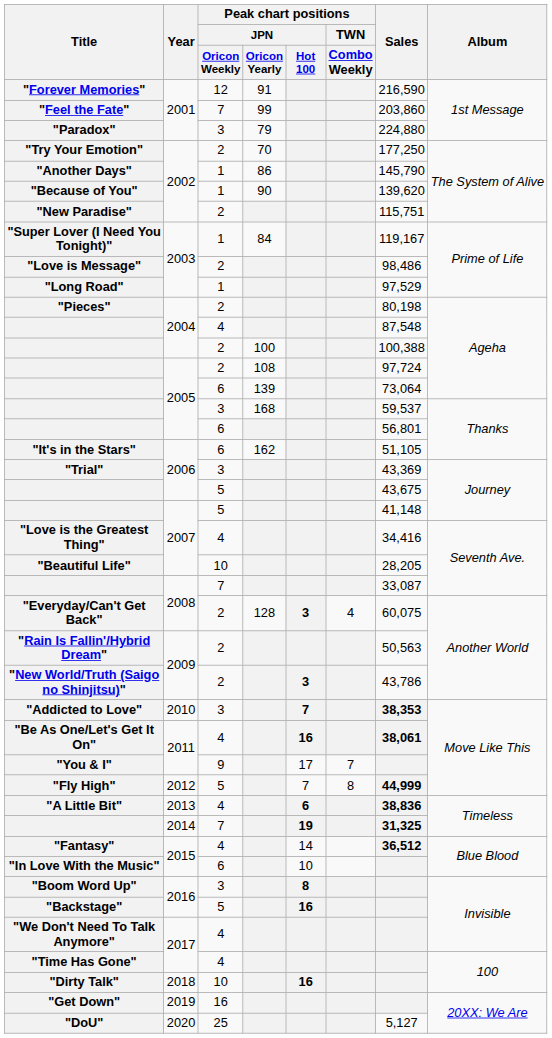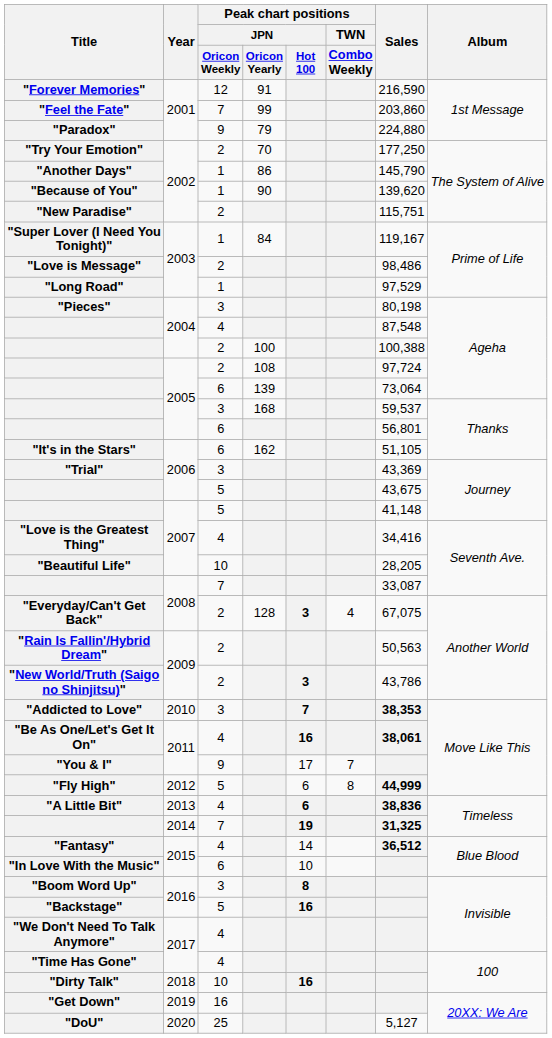 <table class="wikitable plainrowheaders" style="text-align:center;">
 <tr>
 <th scope="col" rowspan="3" style="width:12em;">Title</th>
 <th scope="col" rowspan="3">Year</th>
 <th scope="col" colspan="4">Peak chart positions</th>
 <th scope="col" rowspan="3">Sales</th>
 <th scope="col" rowspan="3">Album</th>
 </tr>
 <tr>
 <th scope="col" style="width:3em;font-size:90%;" colspan="3">JPN</th>
 <th>TWN</th>
 </tr>
 <tr>
 <th scope="col" style="width:3em;font-size:90%;"><a href='#'>Oricon</a> Weekly<br></th>
 <th scope="col" style="width:3em;font-size:90%;"><a href='#'>Oricon</a> Yearly</th>
 <th scope="col" style="width:3em;font-size:90%;"><a href='#'>Hot 100</a></th>
 <th><a href='#'>Combo</a><br>Weekly</th>
 </tr>
 <tr>
 <th scope="row">"<a href='#'>Forever Memories</a>"</th>
 <td rowspan="3">2001</td>
 <td>12</td>
 <td>91</td>
 <th scope="row"></th>
 <th></th>
 <td>216,590</td>
 <td rowspan="3"><em>1st Message</em></td>
 </tr>
 <tr>
 <th scope="row">"<a href='#'>Feel the Fate</a>"</th>
 <td>7</td>
 <td>99</td>
 <th scope="row"></th>
 <th></th>
 <td>203,860</td>
 </tr>
 <tr>
 <th scope="row">"Paradox"</th>
-<td>3</td>
+<td>9</td>
 <td>79</td>
 <th scope="row"></th>
 <th></th>
 <td>224,880</td>
 </tr>
 <tr>
 <th scope="row">"Try Your Emotion"</th>
 <td rowspan="4">2002</td>
 <td>2</td>
 <td>70</td>
 <th scope="row"></th>
 <th></th>
 <td>177,250</td>
 <td rowspan="4"><em>The System of Alive</em></td>
 </tr>
 <tr>
 <th scope="row">"Another Days"</th>
 <td>1</td>
 <td>86</td>
 <th scope="row"></th>
 <th></th>
 <td>145,790</td>
 </tr>
 <tr>
 <th scope="row">"Because of You"</th>
 <td>1</td>
 <td>90</td>
 <th scope="row"></th>
 <th></th>
 <td>139,620</td>
 </tr>
 <tr>
 <th scope="row">"New Paradise"</th>
 <td>2</td>
 <th scope="row"></th>
 <th scope="row"></th>
 <th></th>
 <td>115,751</td>
 </tr>
 <tr>
 <th scope="row">"Super Lover (I Need You Tonight)"</th>
 <td rowspan="3">2003</td>
 <td>1</td>
 <td>84</td>
 <th scope="row"></th>
 <th></th>
 <td>119,167</td>
 <td rowspan="3"><em>Prime of Life</em></td>
 </tr>
 <tr>
 <th scope="row">"Love is Message"</th>
 <td>2</td>
 <th scope="row"></th>
 <th scope="row"></th>
 <th></th>
 <td>98,486</td>
 </tr>
 <tr>
 <th scope="row">"Long Road"</th>
 <td>1</td>
 <th scope="row"></th>
 <th scope="row"></th>
 <th></th>
 <td>97,529</td>
 </tr>
 <tr>
 <th scope="row">"Pieces"</th>
 <td rowspan="3">2004</td>
-<td>2</td>
+<td>3</td>
 <th scope="row"></th>
 <th scope="row"></th>
 <th></th>
 <td>80,198</td>
 <td rowspan="5"><em>Ageha</em></td>
 </tr>
 <tr>
 <th scope="row"></th>
 <td>4</td>
 <th scope="row"></th>
 <th scope="row"></th>
 <th></th>
 <td>87,548</td>
 </tr>
 <tr>
 <th scope="row"></th>
 <td>2</td>
 <td>100</td>
 <th scope="row"></th>
 <th></th>
 <td>100,388</td>
 </tr>
 <tr>
 <th scope="row"></th>
 <td rowspan="4">2005</td>
 <td>2</td>
 <td>108</td>
 <th scope="row"></th>
 <th></th>
 <td>97,724</td>
 </tr>
 <tr>
 <th scope="row"></th>
 <td>6</td>
 <td>139</td>
 <th scope="row"></th>
 <th></th>
 <td>73,064</td>
 </tr>
 <tr>
 <th scope="row"></th>
 <td>3</td>
 <td>168</td>
 <th scope="row"></th>
 <th></th>
 <td>59,537</td>
 <td rowspan="3"><em>Thanks</em></td>
 </tr>
 <tr>
 <th scope="row"></th>
 <td>6</td>
 <th scope="row"></th>
 <th scope="row"></th>
 <th></th>
 <td>56,801</td>
 </tr>
 <tr>
 <th scope="row">"It's in the Stars"</th>
 <td rowspan="3">2006</td>
 <td>6</td>
 <td>162</td>
 <th scope="row"></th>
 <th></th>
 <td>51,105</td>
 </tr>
 <tr>
 <th scope="row">"Trial"</th>
 <td>3</td>
 <th scope="row"></th>
 <th scope="row"></th>
 <th></th>
 <td>43,369</td>
 <td rowspan="3"><em>Journey</em></td>
 </tr>
 <tr>
 <th scope="row"></th>
 <td>5</td>
 <th scope="row"></th>
 <th scope="row"></th>
 <th></th>
 <td>43,675</td>
 </tr>
 <tr>
 <th scope="row"></th>
 <td rowspan="3">2007</td>
 <td>5</td>
 <th scope="row"></th>
 <th scope="row"></th>
 <th></th>
 <td>41,148</td>
 </tr>
 <tr>
 <th scope="row">"Love is the Greatest Thing"</th>
 <td>4</td>
 <th scope="row"></th>
 <th scope="row"></th>
 <th></th>
 <td>34,416</td>
 <td rowspan="3"><em>Seventh Ave.</em></td>
 </tr>
 <tr>
 <th scope="row">"Beautiful Life"</th>
 <td>10</td>
 <th scope="row"></th>
 <th scope="row"></th>
 <th></th>
 <td>28,205</td>
 </tr>
 <tr>
 <th scope="row"></th>
 <td rowspan="2">2008</td>
 <td>7</td>
 <th scope="row"></th>
 <th scope="row"></th>
 <th></th>
 <td>33,087</td>
 </tr>
 <tr>
 <th scope="row">"Everyday/Can't Get Back"</th>
 <td>2</td>
 <td>128</td>
 <th scope="row">3</th>
 <td>4</td>
-<td>60,075</td>
+<td>67,075</td>
 <td rowspan="3"><em>Another World</em></td>
 </tr>
 <tr>
 <th scope="row">"<a href='#'>Rain Is Fallin'/Hybrid Dream</a>"<br></th>
 <td rowspan="2">2009</td>
 <td>2</td>
 <th scope="row"></th>
 <th scope="row"></th>
 <th></th>
 <td>50,563</td>
 </tr>
 <tr>
 <th scope="row">"<a href='#'>New World/Truth (Saigo no Shinjitsu)</a>"</th>
 <td>2</td>
 <th scope="row"></th>
 <th scope="row">3</th>
 <th></th>
 <td>43,786</td>
 </tr>
 <tr>
 <th scope="row">"Addicted to Love"</th>
 <td>2010</td>
 <td>3</td>
 <th scope="row"></th>
 <th scope="row">7</th>
 <th></th>
 <th scope="row">38,353</th>
 <td rowspan="4"><em>Move Like This</em></td>
 </tr>
 <tr>
 <th scope="row">"Be As One/Let's Get It On"</th>
 <td rowspan="2">2011</td>
 <td>4</td>
 <th scope="row"></th>
 <th scope="row">16</th>
 <th></th>
 <th scope="row">38,061</th>
 </tr>
 <tr>
 <th scope="row">"You & I"</th>
 <td>9</td>
 <th scope="row"></th>
 <td>17</td>
 <td>7</td>
 <th scope="row"></th>
 </tr>
 <tr>
 <th scope="row">"Fly High"</th>
 <td>2012</td>
 <td>5</td>
 <th scope="row"></th>
-<td>7</td>
+<td>6</td>
 <td>8</td>
 <th scope="row">44,999</th>
 </tr>
 <tr>
 <th scope="row">"A Little Bit"</th>
 <td>2013</td>
 <td>4</td>
 <th scope="row"></th>
 <th scope="row">6</th>
 <th></th>
 <th scope="row">38,836</th>
 <td rowspan="2"><em>Timeless</em></td>
 </tr>
 <tr>
 <th scope="row"></th>
 <td>2014</td>
 <td>7</td>
 <th scope="row"></th>
 <th scope="row">19</th>
 <th></th>
 <th scope="row">31,325</th>
 </tr>
 <tr>
 <th scope="row">"Fantasy"</th>
 <td rowspan="2">2015</td>
 <td>4</td>
 <th scope="row"></th>
 <td>14</td>
 <td></td>
 <th scope="row">36,512</th>
 <td rowspan="2"><em>Blue Blood</em></td>
 </tr>
 <tr>
 <th scope="row">"In Love With the Music"</th>
 <td>6</td>
 <th scope="row"></th>
 <td>10</td>
 <td></td>
 <th scope="row"></th>
 </tr>
 <tr>
 <th scope="row">"Boom Word Up"</th>
 <td rowspan="2">2016</td>
 <td>3</td>
 <th scope="row"></th>
 <th scope="row">8</th>
 <th></th>
 <th scope="row"></th>
 <td rowspan="3"><em>Invisible</em></td>
 </tr>
 <tr>
 <th scope="row">"Backstage"</th>
 <td>5</td>
 <th scope="row"></th>
 <th scope="row">16</th>
 <th></th>
 <th scope="row"></th>
 </tr>
 <tr>
 <th scope="row">"We Don't Need To Talk Anymore"</th>
 <td rowspan="2">2017</td>
 <td>4</td>
 <th scope="row"></th>
 <th scope="row"></th>
 <th></th>
 <th scope="row"></th>
 </tr>
 <tr>
 <th scope="row">"Time Has Gone"</th>
 <td>4</td>
 <th scope="row"></th>
 <th scope="row"></th>
 <th></th>
 <th scope="row"></th>
 <td rowspan="2"><em>100</em></td>
 </tr>
 <tr>
 <th scope="row">"Dirty Talk"</th>
 <td>2018</td>
 <td>10</td>
 <th scope="row"></th>
 <th scope="row">16</th>
 <th></th>
 <th scope="row"></th>
 </tr>
 <tr>
 <th scope="row">"Get Down"</th>
 <td>2019</td>
 <td>16</td>
 <th scope="row"></th>
 <th scope="row"></th>
 <th></th>
 <th scope="row"></th>
 <td rowspan="2"><em><a href='#'>20XX: We Are</a></em></td>
 </tr>
 <tr>
 <th scope="row">"DoU"</th>
 <td>2020</td>
 <td>25</td>
 <th scope="row"></th>
 <th scope="row"></th>
 <th></th>
 <td>5,127</td>
 </tr>
 </table>
